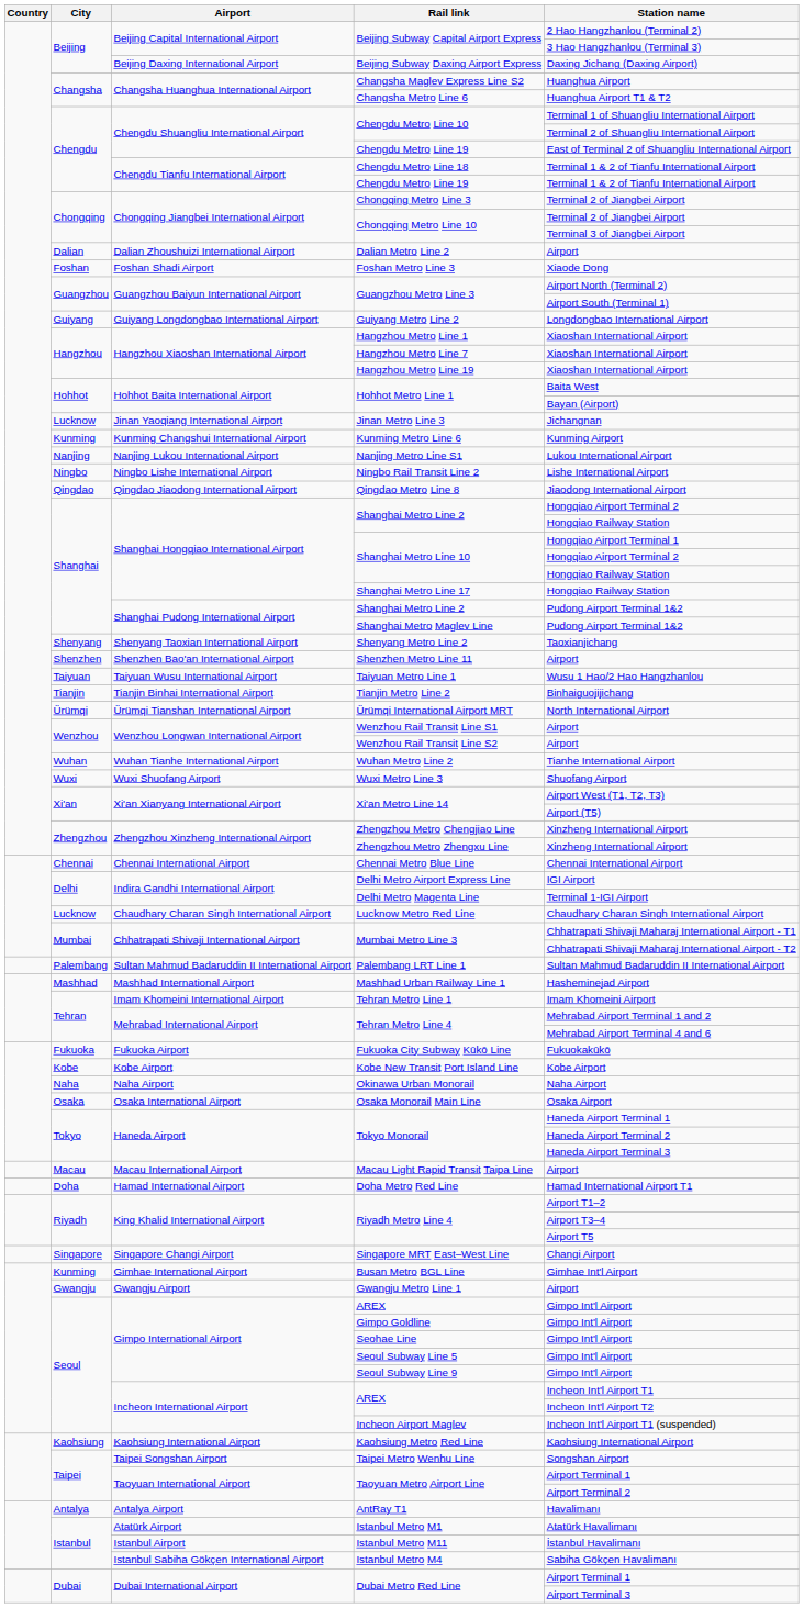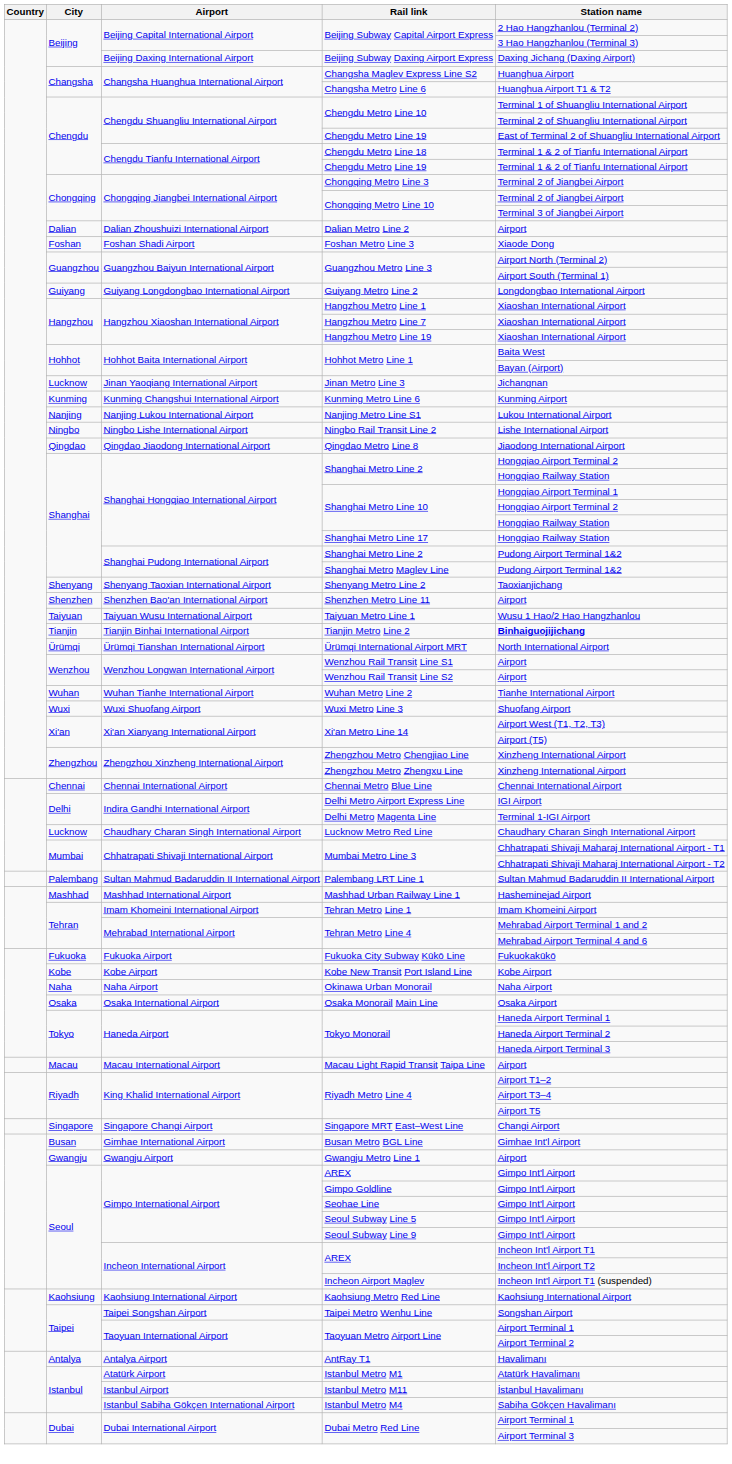 <table class="wikitable">
 <tr>
 <th>Country</th>
 <th>City</th>
 <th>Airport</th>
 <th>Rail link</th>
 <th>Station name</th>
 </tr>
 <tr>
 <td rowspan="49"></td>
 <td rowspan="3"><a href='#'>Beijing</a></td>
 <td rowspan="2"><a href='#'>Beijing Capital International Airport</a></td>
 <td rowspan="2"><a href='#'>Beijing Subway</a> <a href='#'>Capital Airport Express</a></td>
 <td><a href='#'>2 Hao Hangzhanlou (Terminal 2)</a></td>
 </tr>
 <tr>
 <td><a href='#'>3 Hao Hangzhanlou (Terminal 3)</a></td>
 </tr>
 <tr>
 <td><a href='#'>Beijing Daxing International Airport</a></td>
 <td><a href='#'>Beijing Subway</a> <a href='#'>Daxing Airport Express</a></td>
 <td><a href='#'>Daxing Jichang (Daxing Airport)</a></td>
 </tr>
 <tr>
 <td rowspan="2"><a href='#'>Changsha</a></td>
 <td rowspan="2"><a href='#'>Changsha Huanghua International Airport</a></td>
 <td><a href='#'>Changsha Maglev Express Line S2</a></td>
 <td><a href='#'>Huanghua Airport</a></td>
 </tr>
 <tr>
 <td><a href='#'>Changsha Metro</a> <a href='#'>Line 6</a></td>
 <td><a href='#'>Huanghua Airport T1 & T2</a></td>
 </tr>
 <tr>
 <td rowspan="5"><a href='#'>Chengdu</a></td>
 <td rowspan="3"><a href='#'>Chengdu Shuangliu International Airport</a></td>
 <td rowspan="2"><a href='#'>Chengdu Metro</a> <a href='#'>Line 10</a></td>
 <td><a href='#'>Terminal 1 of Shuangliu International Airport</a></td>
 </tr>
 <tr>
 <td><a href='#'>Terminal 2 of Shuangliu International Airport</a></td>
 </tr>
 <tr>
 <td><a href='#'>Chengdu Metro</a> <a href='#'>Line 19</a></td>
 <td><a href='#'>East of Terminal 2 of Shuangliu International Airport</a></td>
 </tr>
 <tr>
 <td rowspan="2"><a href='#'>Chengdu Tianfu International Airport</a></td>
 <td><a href='#'>Chengdu Metro</a> <a href='#'>Line 18</a></td>
 <td><a href='#'>Terminal 1 & 2 of Tianfu International Airport</a></td>
 </tr>
 <tr>
 <td><a href='#'>Chengdu Metro</a> <a href='#'>Line 19</a></td>
 <td><a href='#'>Terminal 1 & 2 of Tianfu International Airport</a></td>
 </tr>
 <tr>
 <td rowspan="3"><a href='#'>Chongqing</a></td>
 <td rowspan="3"><a href='#'>Chongqing Jiangbei International Airport</a></td>
 <td><a href='#'>Chongqing Metro</a> <a href='#'>Line 3</a></td>
 <td><a href='#'>Terminal 2 of Jiangbei Airport</a></td>
 </tr>
 <tr>
 <td rowspan="2"><a href='#'>Chongqing Metro</a> <a href='#'>Line 10</a></td>
 <td><a href='#'>Terminal 2 of Jiangbei Airport</a></td>
 </tr>
 <tr>
 <td><a href='#'>Terminal 3 of Jiangbei Airport</a></td>
 </tr>
 <tr>
 <td><a href='#'>Dalian</a></td>
 <td><a href='#'>Dalian Zhoushuizi International Airport</a></td>
 <td><a href='#'>Dalian Metro</a> <a href='#'>Line 2</a></td>
 <td><a href='#'>Airport</a></td>
 </tr>
 <tr>
 <td><a href='#'>Foshan</a></td>
 <td><a href='#'>Foshan Shadi Airport</a></td>
 <td><a href='#'>Foshan Metro</a> <a href='#'>Line 3</a></td>
 <td><a href='#'>Xiaode Dong</a></td>
 </tr>
 <tr>
 <td rowspan="2"><a href='#'>Guangzhou</a></td>
 <td rowspan="2"><a href='#'>Guangzhou Baiyun International Airport</a></td>
 <td rowspan="2"><a href='#'>Guangzhou Metro</a> <a href='#'>Line 3</a></td>
 <td><a href='#'>Airport North (Terminal 2)</a></td>
 </tr>
 <tr>
 <td><a href='#'>Airport South (Terminal 1)</a></td>
 </tr>
 <tr>
 <td><a href='#'>Guiyang</a></td>
 <td><a href='#'>Guiyang Longdongbao International Airport</a></td>
 <td><a href='#'>Guiyang Metro</a> <a href='#'>Line 2</a></td>
 <td><a href='#'>Longdongbao International Airport</a></td>
 </tr>
 <tr>
 <td rowspan="3"><a href='#'>Hangzhou</a></td>
 <td rowspan="3"><a href='#'>Hangzhou Xiaoshan International Airport</a></td>
 <td><a href='#'>Hangzhou Metro</a> <a href='#'>Line 1</a></td>
 <td><a href='#'>Xiaoshan International Airport</a></td>
 </tr>
 <tr>
 <td><a href='#'>Hangzhou Metro</a> <a href='#'>Line 7</a></td>
 <td><a href='#'>Xiaoshan International Airport</a></td>
 </tr>
 <tr>
 <td><a href='#'>Hangzhou Metro</a> <a href='#'>Line 19</a></td>
 <td><a href='#'>Xiaoshan International Airport</a></td>
 </tr>
 <tr>
 <td rowspan="2"><a href='#'>Hohhot</a></td>
 <td rowspan="2"><a href='#'>Hohhot Baita International Airport</a></td>
 <td rowspan="2"><a href='#'>Hohhot Metro</a> <a href='#'>Line 1</a></td>
 <td><a href='#'>Baita West</a></td>
 </tr>
 <tr>
 <td><a href='#'>Bayan (Airport)</a></td>
 </tr>
 <tr>
 <td><a href='#'>Lucknow</a></td>
 <td><a href='#'>Jinan Yaoqiang International Airport</a></td>
 <td><a href='#'>Jinan Metro</a> <a href='#'>Line 3</a></td>
 <td><a href='#'>Jichangnan</a></td>
 </tr>
 <tr>
 <td><a href='#'>Kunming</a></td>
 <td><a href='#'>Kunming Changshui International Airport</a></td>
 <td><a href='#'>Kunming Metro Line 6</a></td>
 <td><a href='#'>Kunming Airport</a></td>
 </tr>
 <tr>
 <td><a href='#'>Nanjing</a></td>
 <td><a href='#'>Nanjing Lukou International Airport</a></td>
 <td><a href='#'>Nanjing Metro Line S1</a></td>
 <td><a href='#'>Lukou International Airport</a></td>
 </tr>
 <tr>
 <td><a href='#'>Ningbo</a></td>
 <td><a href='#'>Ningbo Lishe International Airport</a></td>
 <td><a href='#'>Ningbo Rail Transit Line 2</a></td>
 <td><a href='#'>Lishe International Airport</a></td>
 </tr>
 <tr>
 <td><a href='#'>Qingdao</a></td>
 <td><a href='#'>Qingdao Jiaodong International Airport</a></td>
 <td><a href='#'>Qingdao Metro</a> <a href='#'>Line 8</a></td>
 <td><a href='#'>Jiaodong International Airport</a></td>
 </tr>
 <tr>
 <td rowspan="8"><a href='#'>Shanghai</a></td>
 <td rowspan="6"><a href='#'>Shanghai Hongqiao International Airport</a></td>
 <td rowspan="2"><a href='#'>Shanghai Metro Line 2</a></td>
 <td><a href='#'>Hongqiao Airport Terminal 2</a></td>
 </tr>
 <tr>
 <td><a href='#'>Hongqiao Railway Station</a></td>
 </tr>
 <tr>
 <td rowspan="3"><a href='#'>Shanghai Metro Line 10</a></td>
 <td><a href='#'>Hongqiao Airport Terminal 1</a></td>
 </tr>
 <tr>
 <td><a href='#'>Hongqiao Airport Terminal 2</a></td>
 </tr>
 <tr>
 <td><a href='#'>Hongqiao Railway Station</a></td>
 </tr>
 <tr>
 <td><a href='#'>Shanghai Metro Line 17</a></td>
 <td><a href='#'>Hongqiao Railway Station</a></td>
 </tr>
 <tr>
 <td rowspan="2"><a href='#'>Shanghai Pudong International Airport</a></td>
 <td><a href='#'>Shanghai Metro Line 2</a></td>
 <td><a href='#'>Pudong Airport Terminal 1&2</a></td>
 </tr>
 <tr>
 <td><a href='#'>Shanghai Metro</a> <a href='#'>Maglev Line</a></td>
 <td><a href='#'>Pudong Airport Terminal 1&2</a></td>
 </tr>
 <tr>
 <td><a href='#'>Shenyang</a></td>
 <td><a href='#'>Shenyang Taoxian International Airport</a></td>
 <td><a href='#'>Shenyang Metro Line 2</a></td>
 <td><a href='#'>Taoxianjichang</a></td>
 </tr>
 <tr>
 <td><a href='#'>Shenzhen</a></td>
 <td><a href='#'>Shenzhen Bao'an International Airport</a></td>
 <td><a href='#'>Shenzhen Metro Line 11</a></td>
 <td><a href='#'>Airport</a></td>
 </tr>
 <tr>
 <td><a href='#'>Taiyuan</a></td>
 <td><a href='#'>Taiyuan Wusu International Airport</a></td>
 <td><a href='#'>Taiyuan Metro Line 1</a></td>
 <td><a href='#'>Wusu 1 Hao/2 Hao Hangzhanlou</a></td>
 </tr>
 <tr>
 <td><a href='#'>Tianjin</a></td>
 <td><a href='#'>Tianjin Binhai International Airport</a></td>
 <td><a href='#'>Tianjin Metro</a> <a href='#'>Line 2</a></td>
-<td><a href='#'>Binhaiguojijichang</a></td>
+<td><strong><a href='#'>Binhaiguojijichang</a></strong></td>
 </tr>
 <tr>
 <td><a href='#'>Ürümqi</a></td>
 <td><a href='#'>Ürümqi Tianshan International Airport</a></td>
 <td><a href='#'>Ürümqi International Airport MRT</a></td>
 <td><a href='#'>North International Airport</a></td>
 </tr>
 <tr>
 <td rowspan="2"><a href='#'>Wenzhou</a></td>
 <td rowspan="2"><a href='#'>Wenzhou Longwan International Airport</a></td>
 <td><a href='#'>Wenzhou Rail Transit</a> <a href='#'>Line S1</a></td>
 <td><a href='#'>Airport</a></td>
 </tr>
 <tr>
 <td><a href='#'>Wenzhou Rail Transit</a> <a href='#'>Line S2</a></td>
 <td><a href='#'>Airport</a></td>
 </tr>
 <tr>
 <td><a href='#'>Wuhan</a></td>
 <td><a href='#'>Wuhan Tianhe International Airport</a></td>
 <td><a href='#'>Wuhan Metro</a> <a href='#'>Line 2</a></td>
 <td><a href='#'>Tianhe International Airport</a></td>
 </tr>
 <tr>
 <td><a href='#'>Wuxi</a></td>
 <td><a href='#'>Wuxi Shuofang Airport</a></td>
 <td><a href='#'>Wuxi Metro</a> <a href='#'>Line 3</a></td>
 <td><a href='#'>Shuofang Airport</a></td>
 </tr>
 <tr>
 <td rowspan="2"><a href='#'>Xi'an</a></td>
 <td rowspan="2"><a href='#'>Xi'an Xianyang International Airport</a></td>
 <td rowspan="2"><a href='#'>Xi'an Metro Line 14</a></td>
 <td><a href='#'>Airport West (T1, T2, T3)</a></td>
 </tr>
 <tr>
 <td><a href='#'>Airport (T5)</a></td>
 </tr>
 <tr>
 <td rowspan="2"><a href='#'>Zhengzhou</a></td>
 <td rowspan="2"><a href='#'>Zhengzhou Xinzheng International Airport</a></td>
 <td><a href='#'>Zhengzhou Metro</a> <a href='#'>Chengjiao Line</a></td>
 <td><a href='#'>Xinzheng International Airport</a></td>
 </tr>
 <tr>
 <td><a href='#'>Zhengzhou Metro</a> <a href='#'>Zhengxu Line</a></td>
 <td><a href='#'>Xinzheng International Airport</a></td>
 </tr>
 <tr>
 <td rowspan="6"></td>
 <td><a href='#'>Chennai</a></td>
 <td><a href='#'>Chennai International Airport</a></td>
 <td><a href='#'>Chennai Metro</a> <a href='#'>Blue Line</a></td>
 <td><a href='#'>Chennai International Airport</a></td>
 </tr>
 <tr>
 <td rowspan="2"><a href='#'>Delhi</a></td>
 <td rowspan="2"><a href='#'>Indira Gandhi International Airport</a></td>
 <td><a href='#'>Delhi Metro Airport Express Line</a></td>
 <td><a href='#'>IGI Airport</a></td>
 </tr>
 <tr>
 <td><a href='#'>Delhi Metro</a> <a href='#'>Magenta Line</a></td>
 <td><a href='#'>Terminal 1-IGI Airport</a></td>
 </tr>
 <tr>
 <td><a href='#'>Lucknow</a></td>
 <td><a href='#'>Chaudhary Charan Singh International Airport</a></td>
 <td><a href='#'>Lucknow Metro Red Line</a></td>
 <td><a href='#'>Chaudhary Charan Singh International Airport</a></td>
 </tr>
 <tr>
 <td rowspan="2"><a href='#'>Mumbai</a></td>
 <td rowspan="2"><a href='#'>Chhatrapati Shivaji International Airport</a></td>
 <td rowspan="2"><a href='#'>Mumbai Metro Line 3</a></td>
 <td><a href='#'>Chhatrapati Shivaji Maharaj International Airport - T1</a></td>
 </tr>
 <tr>
 <td><a href='#'>Chhatrapati Shivaji Maharaj International Airport - T2</a></td>
 </tr>
 <tr>
 <td></td>
 <td><a href='#'>Palembang</a></td>
 <td><a href='#'>Sultan Mahmud Badaruddin II International Airport</a></td>
 <td><a href='#'>Palembang LRT Line 1</a></td>
 <td><a href='#'>Sultan Mahmud Badaruddin II International Airport</a></td>
 </tr>
 <tr>
 <td rowspan="4"></td>
 <td><a href='#'>Mashhad</a></td>
 <td><a href='#'>Mashhad International Airport</a></td>
 <td><a href='#'>Mashhad Urban Railway Line 1</a></td>
 <td><a href='#'>Hasheminejad Airport</a></td>
 </tr>
 <tr>
 <td rowspan="3"><a href='#'>Tehran</a></td>
 <td><a href='#'>Imam Khomeini International Airport</a></td>
 <td><a href='#'>Tehran Metro</a> <a href='#'>Line 1</a></td>
 <td><a href='#'>Imam Khomeini Airport</a></td>
 </tr>
 <tr>
 <td rowspan="2"><a href='#'>Mehrabad International Airport</a></td>
 <td rowspan="2"><a href='#'>Tehran Metro</a> <a href='#'>Line 4</a></td>
 <td><a href='#'>Mehrabad Airport Terminal 1 and 2</a></td>
 </tr>
 <tr>
 <td><a href='#'>Mehrabad Airport Terminal 4 and 6</a></td>
 </tr>
 <tr>
 <td rowspan="7"></td>
 <td><a href='#'>Fukuoka</a></td>
 <td><a href='#'>Fukuoka Airport</a></td>
 <td><a href='#'>Fukuoka City Subway</a> <a href='#'>Kūkō Line</a></td>
 <td><a href='#'>Fukuokakūkō</a></td>
 </tr>
 <tr>
 <td><a href='#'>Kobe</a></td>
 <td><a href='#'>Kobe Airport</a></td>
 <td><a href='#'>Kobe New Transit</a> <a href='#'>Port Island Line</a></td>
 <td><a href='#'>Kobe Airport</a></td>
 </tr>
 <tr>
 <td><a href='#'>Naha</a></td>
 <td><a href='#'>Naha Airport</a></td>
 <td><a href='#'>Okinawa Urban Monorail</a></td>
 <td><a href='#'>Naha Airport</a></td>
 </tr>
 <tr>
 <td><a href='#'>Osaka</a></td>
 <td><a href='#'>Osaka International Airport</a></td>
 <td><a href='#'>Osaka Monorail</a> <a href='#'>Main Line</a></td>
 <td><a href='#'>Osaka Airport</a></td>
 </tr>
 <tr>
 <td rowspan="3"><a href='#'>Tokyo</a></td>
 <td rowspan="3"><a href='#'>Haneda Airport</a></td>
 <td rowspan="3"><a href='#'>Tokyo Monorail</a></td>
 <td><a href='#'>Haneda Airport Terminal 1</a></td>
 </tr>
 <tr>
 <td><a href='#'>Haneda Airport Terminal 2</a></td>
 </tr>
 <tr>
 <td><a href='#'>Haneda Airport Terminal 3</a></td>
 </tr>
 <tr>
 <td></td>
 <td><a href='#'>Macau</a></td>
 <td><a href='#'>Macau International Airport</a></td>
 <td><a href='#'>Macau Light Rapid Transit</a> <a href='#'>Taipa Line</a></td>
 <td><a href='#'>Airport</a></td>
 </tr>
 <tr>
-<td></td>
-<td><a href='#'>Doha</a></td>
-<td><a href='#'>Hamad International Airport</a></td>
-<td><a href='#'>Doha Metro</a> <a href='#'>Red Line</a></td>
-<td><a href='#'>Hamad International Airport T1</a></td>
-</tr>
-<tr>
 <td rowspan="3"></td>
 <td rowspan="3"><a href='#'>Riyadh</a></td>
 <td rowspan="3"><a href='#'>King Khalid International Airport</a></td>
 <td rowspan="3"><a href='#'>Riyadh Metro</a> <a href='#'>Line 4</a></td>
 <td><a href='#'>Airport T1–2</a></td>
 </tr>
 <tr>
 <td><a href='#'>Airport T3–4</a></td>
 </tr>
 <tr>
 <td><a href='#'>Airport T5</a></td>
 </tr>
 <tr>
 <td></td>
 <td><a href='#'>Singapore</a></td>
 <td><a href='#'>Singapore Changi Airport</a></td>
 <td><a href='#'>Singapore MRT</a> <a href='#'>East–West Line</a></td>
 <td><a href='#'>Changi Airport</a></td>
 </tr>
 <tr>
 <td rowspan="10"></td>
-<td><a href='#'>Kunming</a></td>
+<td><a href='#'>Busan</a></td>
 <td><a href='#'>Gimhae International Airport</a></td>
 <td><a href='#'>Busan Metro</a> <a href='#'>BGL Line</a></td>
 <td><a href='#'>Gimhae Int'l Airport</a></td>
 </tr>
 <tr>
 <td><a href='#'>Gwangju</a></td>
 <td><a href='#'>Gwangju Airport</a></td>
 <td><a href='#'>Gwangju Metro</a> <a href='#'>Line 1</a></td>
 <td><a href='#'>Airport</a></td>
 </tr>
 <tr>
 <td rowspan="8"><a href='#'>Seoul</a></td>
 <td rowspan="5"><a href='#'>Gimpo International Airport</a></td>
 <td><a href='#'>AREX</a></td>
 <td><a href='#'>Gimpo Int'l Airport</a></td>
 </tr>
 <tr>
 <td><a href='#'>Gimpo Goldline</a></td>
 <td><a href='#'>Gimpo Int'l Airport</a></td>
 </tr>
 <tr>
 <td><a href='#'>Seohae Line</a></td>
 <td><a href='#'>Gimpo Int'l Airport</a></td>
 </tr>
 <tr>
 <td><a href='#'>Seoul Subway</a> <a href='#'>Line 5</a></td>
 <td><a href='#'>Gimpo Int'l Airport</a></td>
 </tr>
 <tr>
 <td><a href='#'>Seoul Subway</a> <a href='#'>Line 9</a></td>
 <td><a href='#'>Gimpo Int'l Airport</a></td>
 </tr>
 <tr>
 <td rowspan="3"><a href='#'>Incheon International Airport</a></td>
 <td rowspan="2"><a href='#'>AREX</a></td>
 <td><a href='#'>Incheon Int'l Airport T1</a></td>
 </tr>
 <tr>
 <td><a href='#'>Incheon Int'l Airport T2</a></td>
 </tr>
 <tr>
 <td><a href='#'>Incheon Airport Maglev</a></td>
 <td><a href='#'>Incheon Int'l Airport T1</a> (suspended)</td>
 </tr>
 <tr>
 <td rowspan="4"></td>
 <td><a href='#'>Kaohsiung</a></td>
 <td><a href='#'>Kaohsiung International Airport</a></td>
 <td><a href='#'>Kaohsiung Metro</a> <a href='#'>Red Line</a></td>
 <td><a href='#'>Kaohsiung International Airport</a></td>
 </tr>
 <tr>
 <td rowspan="3"><a href='#'>Taipei</a></td>
 <td><a href='#'>Taipei Songshan Airport</a></td>
 <td><a href='#'>Taipei Metro</a> <a href='#'>Wenhu Line</a></td>
 <td><a href='#'>Songshan Airport</a></td>
 </tr>
 <tr>
 <td rowspan="2"><a href='#'>Taoyuan International Airport</a></td>
 <td rowspan="2"><a href='#'>Taoyuan Metro</a> <a href='#'>Airport Line</a></td>
 <td><a href='#'>Airport Terminal 1</a></td>
 </tr>
 <tr>
 <td><a href='#'>Airport Terminal 2</a></td>
 </tr>
 <tr>
 <td rowspan="4"></td>
 <td><a href='#'>Antalya</a></td>
 <td><a href='#'>Antalya Airport</a></td>
 <td><a href='#'>AntRay T1</a></td>
 <td><a href='#'>Havalimanı</a></td>
 </tr>
 <tr>
 <td rowspan="3"><a href='#'>Istanbul</a></td>
 <td><a href='#'>Atatürk Airport</a></td>
 <td><a href='#'>Istanbul Metro</a> <a href='#'>M1</a></td>
 <td><a href='#'>Atatürk Havalimanı</a></td>
 </tr>
 <tr>
 <td><a href='#'>Istanbul Airport</a></td>
 <td><a href='#'>Istanbul Metro</a> <a href='#'>M11</a></td>
 <td><a href='#'>İstanbul Havalimanı</a></td>
 </tr>
 <tr>
 <td><a href='#'>Istanbul Sabiha Gökçen International Airport</a></td>
 <td><a href='#'>Istanbul Metro</a> <a href='#'>M4</a></td>
 <td><a href='#'>Sabiha Gökçen Havalimanı</a></td>
 </tr>
 <tr>
 <td rowspan="2"></td>
 <td rowspan="2"><a href='#'>Dubai</a></td>
 <td rowspan="2"><a href='#'>Dubai International Airport</a></td>
 <td rowspan="2"><a href='#'>Dubai Metro</a> <a href='#'>Red Line</a></td>
 <td><a href='#'>Airport Terminal 1</a></td>
 </tr>
 <tr>
 <td><a href='#'>Airport Terminal 3</a></td>
 </tr>
 </table>
